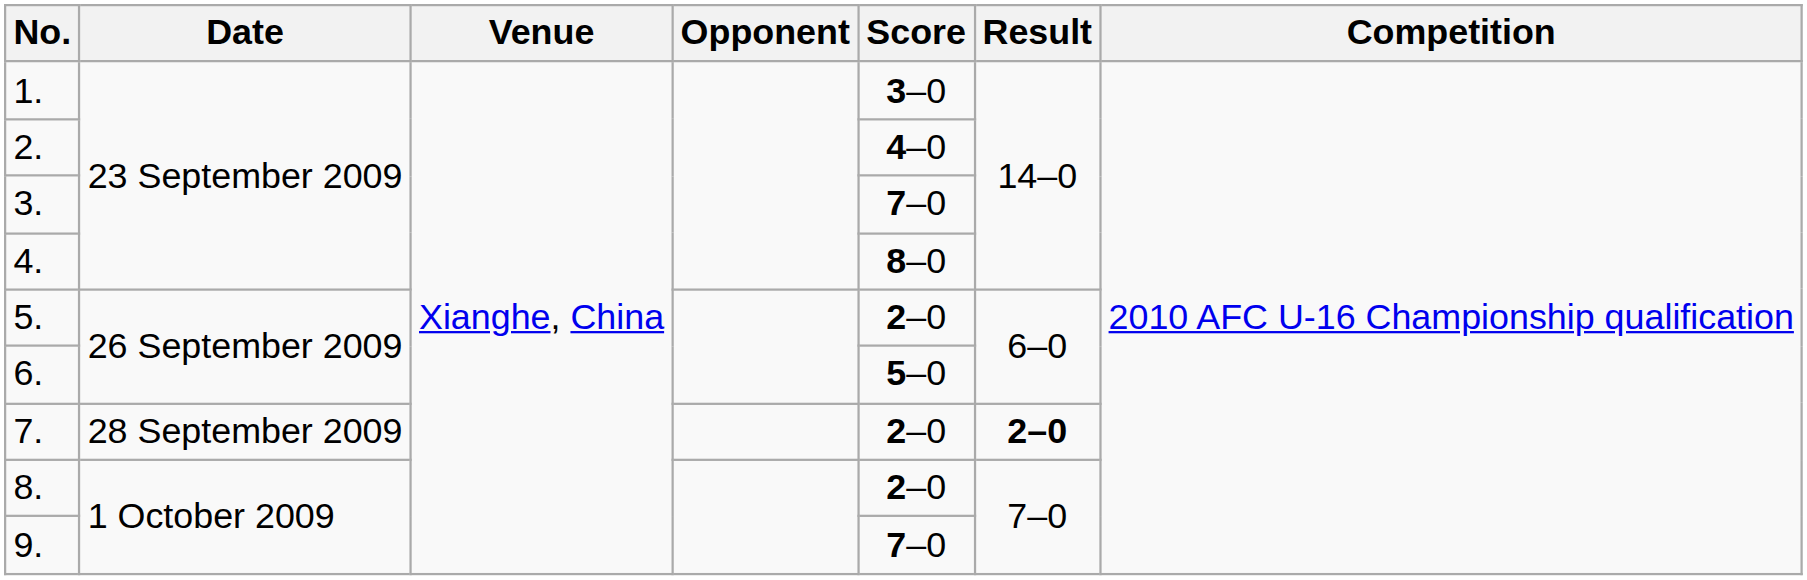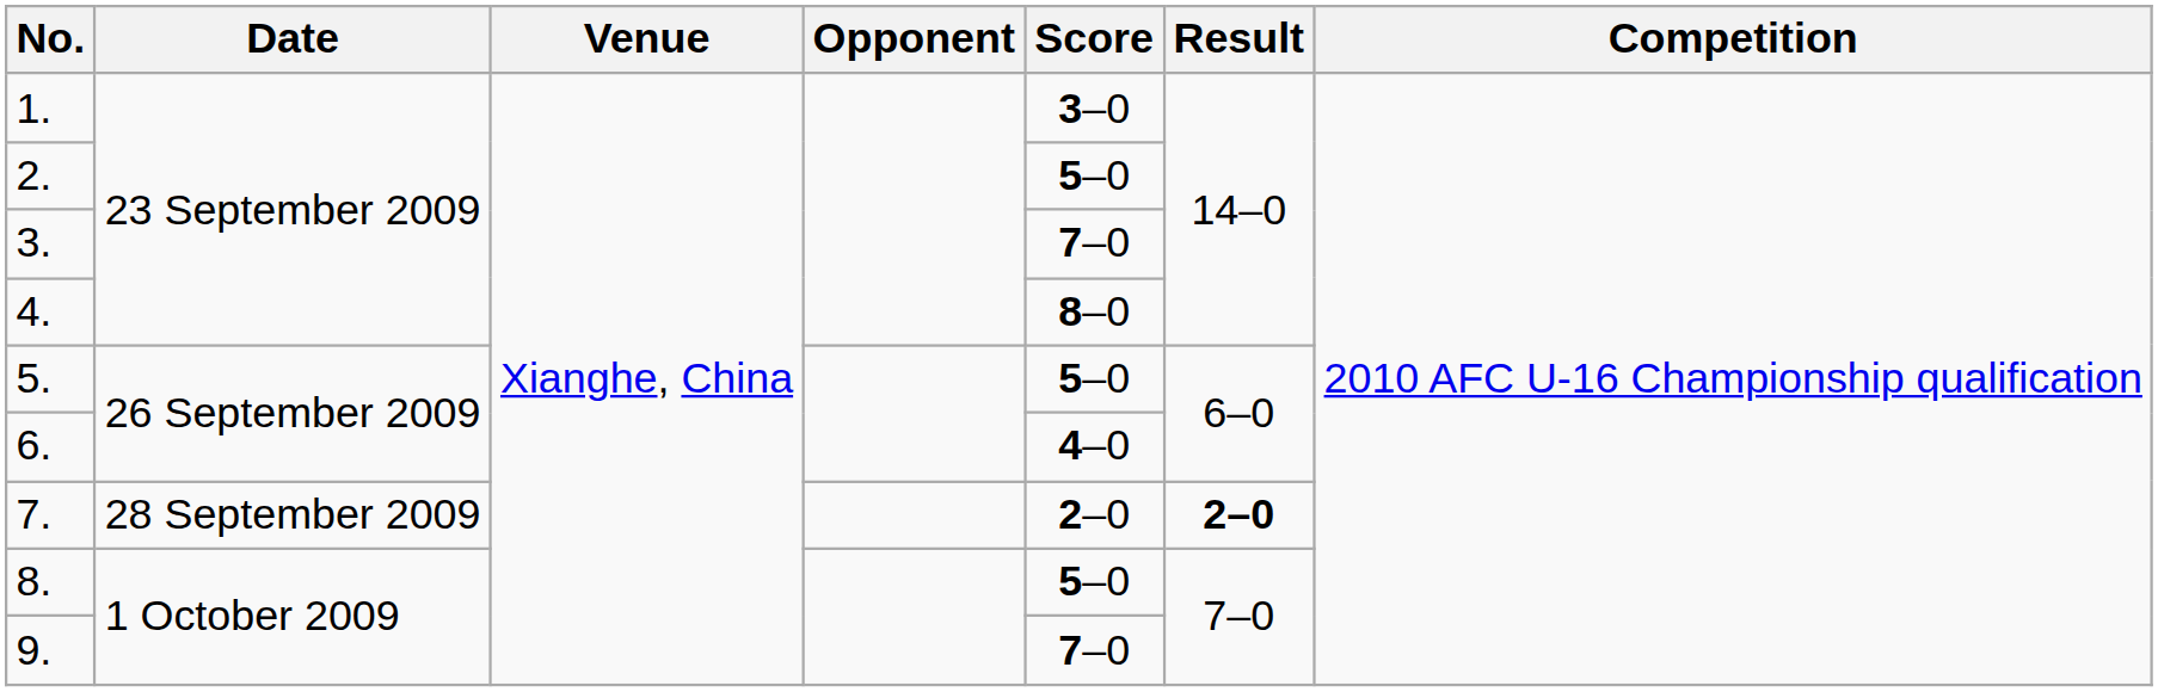 <table class="wikitable">
 <tr>
 <th>No.</th>
 <th>Date</th>
 <th>Venue</th>
 <th>Opponent</th>
 <th>Score</th>
 <th>Result</th>
 <th>Competition</th>
 </tr>
 <tr>
 <td>1.</td>
 <td rowspan=4>23 September 2009</td>
 <td rowspan=9><a href='#'>Xianghe</a>, <a href='#'>China</a></td>
 <td rowspan=4></td>
 <td align=center><strong>3</strong>–0</td>
 <td rowspan=4 align=center>14–0</td>
 <td rowspan=9><a href='#'>2010 AFC U-16 Championship qualification</a></td>
 </tr>
 <tr>
 <td>2.</td>
-<td align=center><strong>4</strong>–0</td>
+<td align=center><strong>5</strong>–0</td>
 </tr>
 <tr>
 <td>3.</td>
 <td align=center><strong>7</strong>–0</td>
 </tr>
 <tr>
 <td>4.</td>
 <td align=center><strong>8</strong>–0</td>
 </tr>
 <tr>
 <td>5.</td>
 <td rowspan=2>26 September 2009</td>
 <td rowspan=2></td>
-<td align=center><strong>2</strong>–0</td>
+<td align=center><strong>5</strong>–0</td>
 <td rowspan=2 align=center>6–0</td>
 </tr>
 <tr>
 <td>6.</td>
-<td align=center><strong>5</strong>–0</td>
+<td align=center><strong>4</strong>–0</td>
 </tr>
 <tr>
 <td>7.</td>
 <td>28 September 2009</td>
 <td></td>
 <td align=center><strong>2</strong>–0</td>
 <td align=center><strong>2–0</strong></td>
 </tr>
 <tr>
 <td>8.</td>
 <td rowspan=2>1 October 2009</td>
 <td rowspan=2></td>
-<td align=center><strong>2</strong>–0</td>
+<td align=center><strong>5</strong>–0</td>
 <td rowspan=2 align=center>7–0</td>
 </tr>
 <tr>
 <td>9.</td>
 <td align=center><strong>7</strong>–0</td>
 </tr>
 </table>
